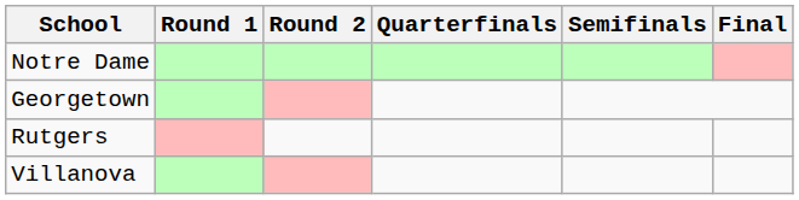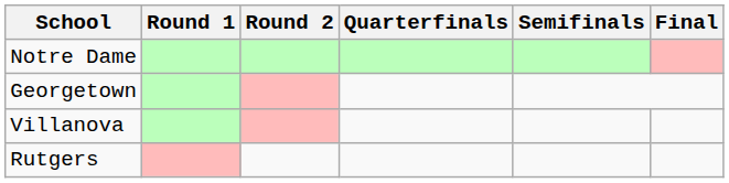 <table class="wikitable">
 <tr>
 <th>School</th>
 <th>Round 1</th>
 <th>Round 2</th>
 <th>Quarterfinals</th>
 <th>Semifinals</th>
 <th>Final</th>
 </tr>
 <tr>
 <td>Notre Dame</td>
 <td style="background:#bfb;"></td>
 <td style="background:#bfb;"></td>
 <td style="background:#bfb;"></td>
 <td style="background:#bfb;"></td>
 <td style="background:#fbb;"></td>
 </tr>
 <tr>
 <td>Georgetown</td>
 <td style="background:#bfb;"></td>
 <td style="background:#fbb;"></td>
 <td></td>
 </tr>
 <tr>
+<td>Villanova</td>
+<td style="background:#bfb;"></td>
+<td style="background:#fbb;"></td>
+<td></td>
+<td></td>
+<td></td>
+</tr>
+<tr>
 <td>Rutgers</td>
 <td style="background:#fbb;"></td>
 <td></td>
 <td></td>
 <td></td>
 <td></td>
 </tr>
-<tr>
-<td>Villanova</td>
-<td style="background:#bfb;"></td>
-<td style="background:#fbb;"></td>
-<td></td>
-<td></td>
-<td></td>
-</tr>
 </table>
